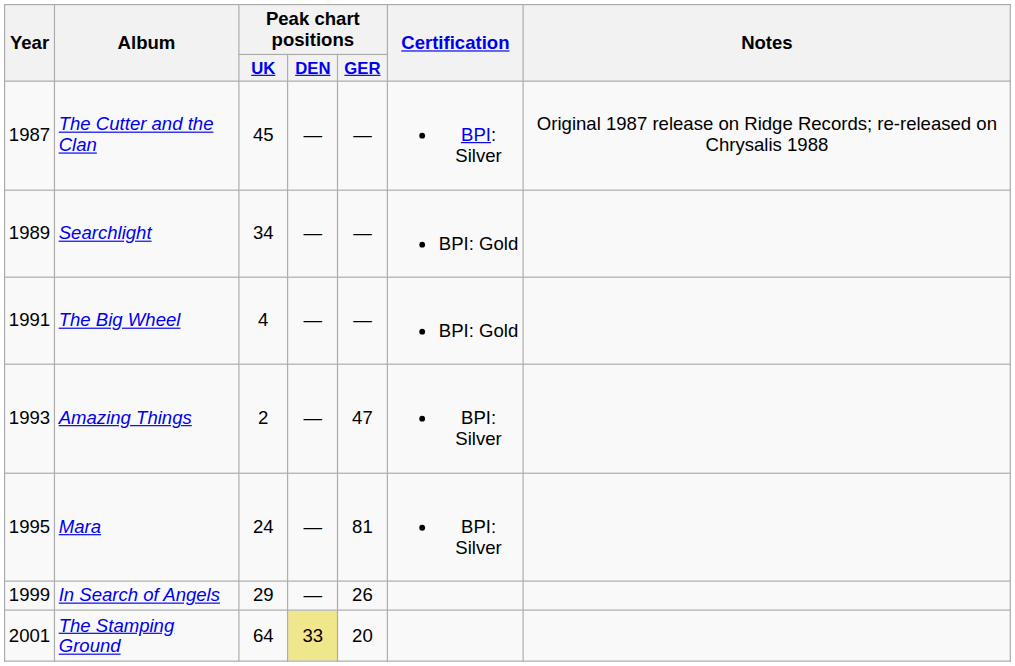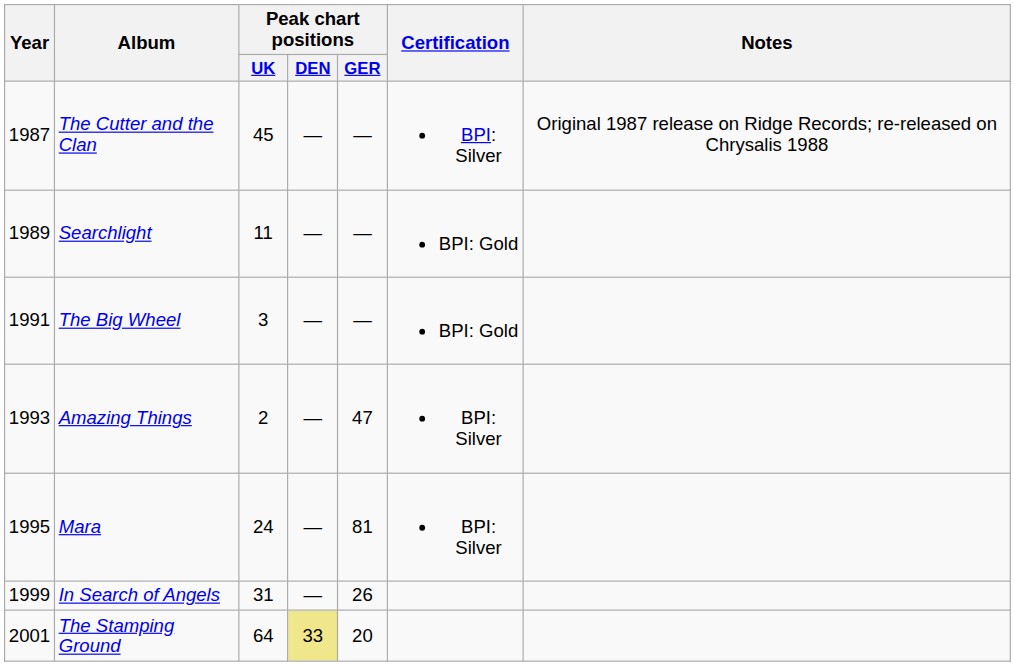 <table class="wikitable plainrowheaders" style="text-align:center;">
 <tr>
 <th scope="col" rowspan="2">Year</th>
 <th scope="col" rowspan="2">Album</th>
 <th scope="col" colspan="3">Peak chart positions</th>
 <th scope="col" rowspan="2"><a href='#'>Certification</a></th>
 <th scope="col" rowspan="2">Notes</th>
 </tr>
 <tr>
 <th scope="col" style="width:2.5em;font-size:90%;"><a href='#'>UK</a><br></th>
 <th scope="col" style="width:2.5em;font-size:90%;"><a href='#'>DEN</a><br></th>
 <th scope="col" style="width:2.5em;font-size:90%;"><a href='#'>GER</a><br></th>
 </tr>
 <tr>
 <td style="text-align:center;">1987</td>
 <td style="text-align:left;"><em><a href='#'>The Cutter and the Clan</a></em></td>
 <td style="text-align:center;">45</td>
 <td style="text-align:center;">—</td>
 <td style="text-align:center;">—</td>
 <td style="text-align:center;"><br><ul><li><a href='#'>BPI</a>: Silver</li></ul></td>
 <td style="text-align:center;">Original 1987 release on Ridge Records; re-released on Chrysalis 1988</td>
 </tr>
 <tr>
 <td style="text-align:center;">1989</td>
 <td style="text-align:left;"><em><a href='#'>Searchlight</a></em></td>
-<td style="text-align:center;">34</td>
+<td style="text-align:center;">11</td>
 <td style="text-align:center;">—</td>
 <td style="text-align:center;">—</td>
 <td style="text-align:center;"><br><ul><li>BPI: Gold</li></ul></td>
 <td style="text-align:center;"></td>
 </tr>
 <tr>
 <td style="text-align:center;">1991</td>
 <td style="text-align:left;"><em><a href='#'>The Big Wheel</a></em></td>
-<td style="text-align:center;">4</td>
+<td style="text-align:center;">3</td>
 <td style="text-align:center;">—</td>
 <td style="text-align:center;">—</td>
 <td style="text-align:center;"><br><ul><li>BPI: Gold</li></ul></td>
 <td style="text-align:center;"></td>
 </tr>
 <tr>
 <td style="text-align:center;">1993</td>
 <td style="text-align:left;"><em><a href='#'>Amazing Things</a></em></td>
 <td style="text-align:center;">2</td>
 <td style="text-align:center;">—</td>
 <td style="text-align:center;">47</td>
 <td style="text-align:center;"><br><ul><li>BPI: Silver</li></ul></td>
 <td style="text-align:center;"></td>
 </tr>
 <tr>
 <td style="text-align:center;">1995</td>
 <td style="text-align:left;"><em><a href='#'>Mara</a></em></td>
 <td style="text-align:center;">24</td>
 <td style="text-align:center;">—</td>
 <td style="text-align:center;">81</td>
 <td style="text-align:center;"><br><ul><li>BPI: Silver</li></ul></td>
 <td style="text-align:center;"></td>
 </tr>
 <tr>
 <td style="text-align:center;">1999</td>
 <td style="text-align:left;"><em><a href='#'>In Search of Angels</a></em></td>
-<td style="text-align:center;">29</td>
+<td style="text-align:center;">31</td>
 <td style="text-align:center;">—</td>
 <td style="text-align:center;">26</td>
 <td style="text-align:center;"></td>
 <td style="text-align:center;"></td>
 </tr>
 <tr>
 <td style="text-align:center;">2001</td>
 <td style="text-align:left;"><em><a href='#'>The Stamping Ground</a></em></td>
 <td style="text-align:center;">64</td>
 <td style="background: khaki; text-align:center;">33</td>
 <td style="text-align:center;">20</td>
 <td style="text-align:center;"></td>
 <td style="text-align:center;"></td>
 </tr>
 </table>
